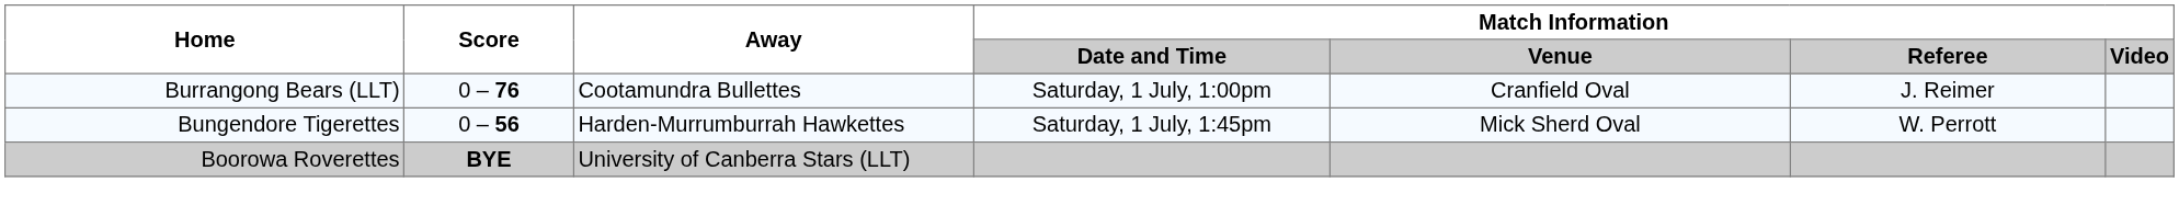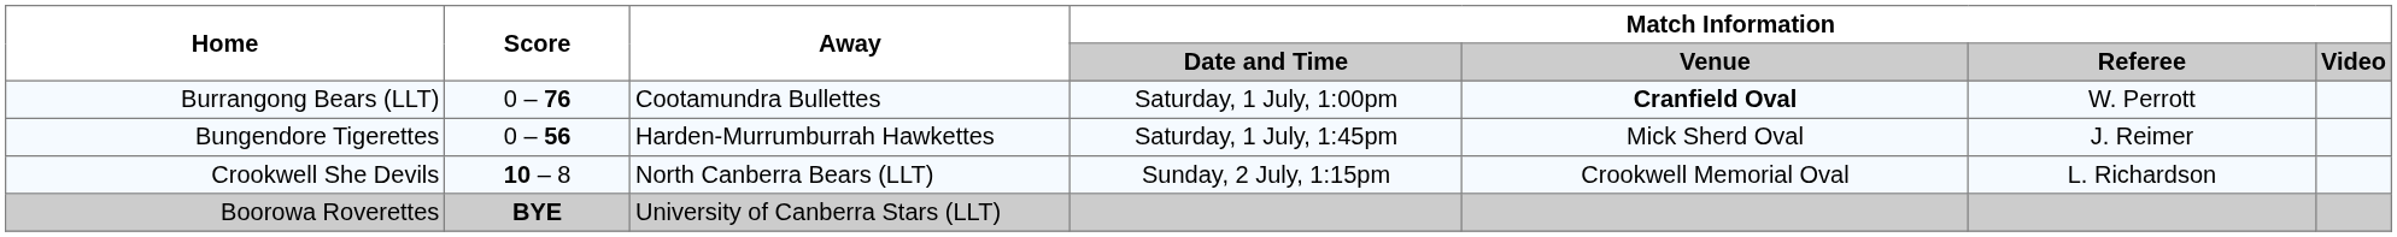 <table border="1" cellpadding="3" cellspacing="0" width="100%" style="border-collapse:collapse;  text-align:center;">
 <tr>
 <th rowspan="2" width="19%">Home</th>
 <th rowspan="2" width="8%">Score</th>
 <th rowspan="2" width="19%">Away</th>
 <th colspan="4">Match Information</th>
 </tr>
 <tr style="background:#CCCCCC">
 <th width="17%">Date and Time</th>
 <th width="22%">Venue</th>
 <th width="50%">Referee</th>
 <th>Video</th>
 </tr>
 <tr style="text-align:center; background:#f5faff;">
 <td align="right">Burrangong Bears (LLT) </td>
 <td>0 – <strong>76</strong></td>
 <td align="left"> Cootamundra Bullettes</td>
 <td>Saturday, 1 July, 1:00pm</td>
-<td>Cranfield Oval</td>
-<td>J. Reimer</td>
+<td><strong>Cranfield Oval</strong></td>
+<td>W. Perrott</td>
 <td></td>
 </tr>
 <tr style="text-align:center; background:#f5faff;">
 <td align="right">Bungendore Tigerettes </td>
 <td>0 – <strong>56</strong></td>
 <td align="left"> Harden-Murrumburrah Hawkettes</td>
 <td>Saturday, 1 July, 1:45pm</td>
 <td>Mick Sherd Oval</td>
-<td>W. Perrott</td>
+<td>J. Reimer</td>
+<td></td>
+</tr>
+<tr style="text-align:center; background:#f5faff;">
+<td align="right">Crookwell She Devils </td>
+<td><strong>10</strong> – 8</td>
+<td align="left"> North Canberra Bears (LLT)</td>
+<td>Sunday, 2 July, 1:15pm</td>
+<td>Crookwell Memorial Oval</td>
+<td>L. Richardson</td>
 <td></td>
 </tr>
 <tr style="text-align:center; background:#CCCCCC;">
 <td align="right">Boorowa Roverettes </td>
 <td><strong>BYE</strong></td>
 <td align="left"> University of Canberra Stars (LLT)</td>
 <td></td>
 <td></td>
 <td></td>
 <td></td>
 </tr>
 </table>
